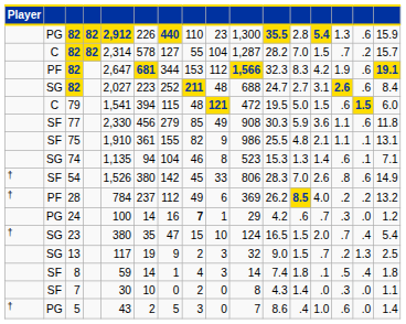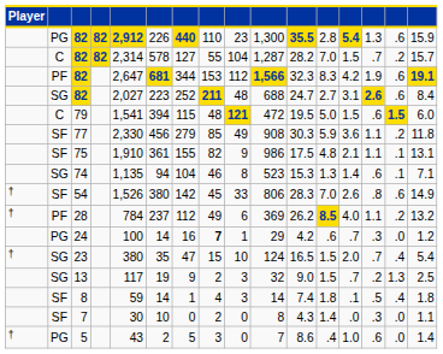 <table class="wikitable sortable" style="font-size: 95%; text-align:right;">
 <tr>
 <th style="background:#0032A0; color:#FFFFFF; border-top:#FEDD00 3px solid; border-bottom:#FEDD00 3px solid;">Player</th>
 <th style="background:#0032A0; color:#FFFFFF; border-top:#FEDD00 3px solid; border-bottom:#FEDD00 3px solid;"></th>
 <th style="background:#0032A0; color:#FFFFFF; border-top:#FEDD00 3px solid; border-bottom:#FEDD00 3px solid;"></th>
 <th style="background:#0032A0; color:#FFFFFF; border-top:#FEDD00 3px solid; border-bottom:#FEDD00 3px solid;"></th>
 <th style="background:#0032A0; color:#FFFFFF; border-top:#FEDD00 3px solid; border-bottom:#FEDD00 3px solid;"></th>
 <th style="background:#0032A0; color:#FFFFFF; border-top:#FEDD00 3px solid; border-bottom:#FEDD00 3px solid;"></th>
 <th style="background:#0032A0; color:#FFFFFF; border-top:#FEDD00 3px solid; border-bottom:#FEDD00 3px solid;"></th>
 <th style="background:#0032A0; color:#FFFFFF; border-top:#FEDD00 3px solid; border-bottom:#FEDD00 3px solid;"></th>
 <th style="background:#0032A0; color:#FFFFFF; border-top:#FEDD00 3px solid; border-bottom:#FEDD00 3px solid;"></th>
 <th style="background:#0032A0; color:#FFFFFF; border-top:#FEDD00 3px solid; border-bottom:#FEDD00 3px solid;"></th>
 <th style="background:#0032A0; color:#FFFFFF; border-top:#FEDD00 3px solid; border-bottom:#FEDD00 3px solid;"></th>
 <th style="background:#0032A0; color:#FFFFFF; border-top:#FEDD00 3px solid; border-bottom:#FEDD00 3px solid;"></th>
 <th style="background:#0032A0; color:#FFFFFF; border-top:#FEDD00 3px solid; border-bottom:#FEDD00 3px solid;"></th>
 <th style="background:#0032A0; color:#FFFFFF; border-top:#FEDD00 3px solid; border-bottom:#FEDD00 3px solid;"></th>
 <th style="background:#0032A0; color:#FFFFFF; border-top:#FEDD00 3px solid; border-bottom:#FEDD00 3px solid;"></th>
 <th style="background:#0032A0; color:#FFFFFF; border-top:#FEDD00 3px solid; border-bottom:#FEDD00 3px solid;"></th>
 </tr>
 <tr>
 <td style="text-align:left;"></td>
 <td style="text-align:center;">PG</td>
 <td style="background:#FEDD00; color:#0032A0;"><strong>82</strong></td>
 <td style="background:#FEDD00; color:#0032A0;"><strong>82</strong></td>
 <td style="background:#FEDD00; color:#0032A0;"><strong>2,912</strong></td>
 <td>226</td>
 <td style="background:#FEDD00; color:#0032A0;"><strong>440</strong></td>
 <td>110</td>
 <td>23</td>
 <td>1,300</td>
 <td style="background:#FEDD00; color:#0032A0;"><strong>35.5</strong></td>
 <td>2.8</td>
 <td style="background:#FEDD00; color:#0032A0;"><strong>5.4</strong></td>
 <td>1.3</td>
 <td>.6</td>
 <td>15.9</td>
 </tr>
 <tr>
 <td style="text-align:left;"></td>
 <td style="text-align:center;">C</td>
 <td style="background:#FEDD00; color:#0032A0;"><strong>82</strong></td>
 <td style="background:#FEDD00; color:#0032A0;"><strong>82</strong></td>
 <td>2,314</td>
 <td>578</td>
 <td>127</td>
 <td>55</td>
 <td>104</td>
 <td>1,287</td>
 <td>28.2</td>
 <td>7.0</td>
 <td>1.5</td>
 <td>.7</td>
 <td>.2</td>
 <td>15.7</td>
 </tr>
 <tr>
 <td style="text-align:left;"></td>
 <td style="text-align:center;">PF</td>
 <td style="background:#FEDD00; color:#0032A0;"><strong>82</strong></td>
 <td></td>
 <td>2,647</td>
 <td style="background:#FEDD00; color:#0032A0;"><strong>681</strong></td>
 <td>344</td>
 <td>153</td>
 <td>112</td>
 <td style="background:#FEDD00; color:#0032A0;"><strong>1,566</strong></td>
 <td>32.3</td>
 <td>8.3</td>
 <td>4.2</td>
 <td>1.9</td>
 <td>.6</td>
 <td style="background:#FEDD00; color:#0032A0;"><strong>19.1</strong></td>
 </tr>
 <tr>
 <td style="text-align:left;"></td>
 <td style="text-align:center;">SG</td>
 <td style="background:#FEDD00; color:#0032A0;"><strong>82</strong></td>
 <td></td>
 <td>2,027</td>
 <td>223</td>
 <td>252</td>
 <td style="background:#FEDD00; color:#0032A0;"><strong>211</strong></td>
 <td>48</td>
 <td>688</td>
 <td>24.7</td>
 <td>2.7</td>
 <td>3.1</td>
 <td style="background:#FEDD00; color:#0032A0;"><strong>2.6</strong></td>
 <td>.6</td>
 <td>8.4</td>
 </tr>
 <tr>
 <td style="text-align:left;"></td>
 <td style="text-align:center;">C</td>
 <td>79</td>
 <td></td>
 <td>1,541</td>
 <td>394</td>
 <td>115</td>
 <td>48</td>
 <td style="background:#FEDD00; color:#0032A0;"><strong>121</strong></td>
 <td>472</td>
 <td>19.5</td>
 <td>5.0</td>
 <td>1.5</td>
 <td>.6</td>
 <td style="background:#FEDD00; color:#0032A0;"><strong>1.5</strong></td>
 <td>6.0</td>
 </tr>
 <tr>
 <td style="text-align:left;"></td>
 <td style="text-align:center;">SF</td>
 <td>77</td>
 <td></td>
 <td>2,330</td>
 <td>456</td>
 <td>279</td>
 <td>85</td>
 <td>49</td>
 <td>908</td>
 <td>30.3</td>
 <td>5.9</td>
 <td>3.6</td>
 <td>1.1</td>
-<td>.6</td>
+<td>.2</td>
 <td>11.8</td>
 </tr>
 <tr>
 <td style="text-align:left;"></td>
 <td style="text-align:center;">SF</td>
 <td>75</td>
 <td></td>
 <td>1,910</td>
 <td>361</td>
 <td>155</td>
 <td>82</td>
 <td>9</td>
 <td>986</td>
-<td>25.5</td>
+<td>17.5</td>
 <td>4.8</td>
 <td>2.1</td>
 <td>1.1</td>
 <td>.1</td>
 <td>13.1</td>
 </tr>
 <tr>
 <td style="text-align:left;"></td>
 <td style="text-align:center;">SG</td>
 <td>74</td>
 <td></td>
 <td>1,135</td>
 <td>94</td>
 <td>104</td>
 <td>46</td>
 <td>8</td>
 <td>523</td>
 <td>15.3</td>
 <td>1.3</td>
 <td>1.4</td>
 <td>.6</td>
 <td>.1</td>
 <td>7.1</td>
 </tr>
 <tr>
 <td style="text-align:left;"><sup>†</sup></td>
 <td style="text-align:center;">SF</td>
 <td>54</td>
 <td></td>
 <td>1,526</td>
 <td>380</td>
 <td>142</td>
 <td>45</td>
 <td>33</td>
 <td>806</td>
 <td>28.3</td>
 <td>7.0</td>
 <td>2.6</td>
 <td>.8</td>
 <td>.6</td>
 <td>14.9</td>
 </tr>
 <tr>
 <td style="text-align:left;"><sup>†</sup></td>
 <td style="text-align:center;">PF</td>
 <td>28</td>
 <td></td>
 <td>784</td>
 <td>237</td>
 <td>112</td>
 <td>49</td>
 <td>6</td>
 <td>369</td>
 <td>26.2</td>
 <td style="background:#FEDD00; color:#0032A0;"><strong>8.5</strong></td>
 <td>4.0</td>
-<td>.2</td>
+<td>1.1</td>
 <td>.2</td>
 <td>13.2</td>
 </tr>
 <tr>
 <td style="text-align:left;"></td>
 <td style="text-align:center;">PG</td>
 <td>24</td>
 <td></td>
 <td>100</td>
 <td>14</td>
 <td>16</td>
 <td><strong>7</strong></td>
 <td>1</td>
 <td>29</td>
 <td>4.2</td>
 <td>.6</td>
 <td>.7</td>
 <td>.3</td>
 <td>.0</td>
 <td>1.2</td>
 </tr>
 <tr>
 <td style="text-align:left;"><sup>†</sup></td>
 <td style="text-align:center;">SG</td>
 <td>23</td>
 <td></td>
 <td>380</td>
 <td>35</td>
 <td>47</td>
 <td>15</td>
 <td>10</td>
 <td>124</td>
 <td>16.5</td>
 <td>1.5</td>
 <td>2.0</td>
 <td>.7</td>
 <td>.4</td>
 <td>5.4</td>
 </tr>
 <tr>
 <td style="text-align:left;"></td>
 <td style="text-align:center;">SG</td>
 <td>13</td>
 <td></td>
 <td>117</td>
 <td>19</td>
 <td>9</td>
 <td>2</td>
 <td>3</td>
 <td>32</td>
 <td>9.0</td>
 <td>1.5</td>
 <td>.7</td>
 <td>.2</td>
 <td>1.3</td>
 <td>2.5</td>
 </tr>
 <tr>
 <td style="text-align:left;"></td>
 <td style="text-align:center;">SF</td>
 <td>8</td>
 <td></td>
 <td>59</td>
 <td>14</td>
 <td>1</td>
 <td>4</td>
 <td>3</td>
 <td>14</td>
 <td>7.4</td>
 <td>1.8</td>
 <td>.1</td>
 <td>.5</td>
 <td>.4</td>
 <td>1.8</td>
 </tr>
 <tr>
 <td style="text-align:left;"></td>
 <td style="text-align:center;">SF</td>
 <td>7</td>
 <td></td>
 <td>30</td>
 <td>10</td>
 <td>0</td>
 <td>2</td>
 <td>0</td>
 <td>8</td>
 <td>4.3</td>
 <td>1.4</td>
 <td>.0</td>
 <td>.3</td>
 <td>.0</td>
 <td>1.1</td>
 </tr>
 <tr>
 <td style="text-align:left;"><sup>†</sup></td>
 <td style="text-align:center;">PG</td>
 <td>5</td>
 <td></td>
 <td>43</td>
 <td>2</td>
 <td>5</td>
 <td>3</td>
 <td>0</td>
 <td>7</td>
 <td>8.6</td>
 <td>.4</td>
 <td>1.0</td>
 <td>.6</td>
 <td>.0</td>
 <td>1.4</td>
 </tr>
 </table>
